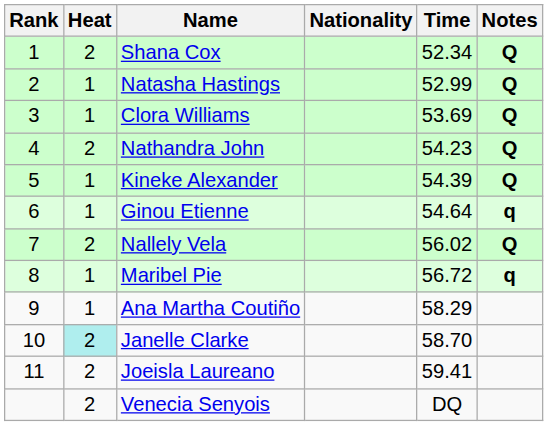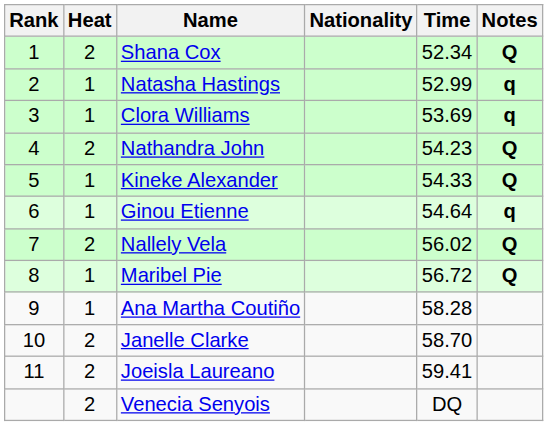 <table class="wikitable sortable" style="text-align:center">
 <tr>
 <th>Rank</th>
 <th>Heat</th>
 <th>Name</th>
 <th>Nationality</th>
 <th>Time</th>
 <th>Notes</th>
 </tr>
 <tr bgcolor=ccffcc>
 <td align=center>1</td>
 <td align=center>2</td>
 <td align=left><a href='#'>Shana Cox</a></td>
 <td align=left></td>
 <td>52.34</td>
 <td><strong>Q</strong></td>
 </tr>
 <tr bgcolor=ccffcc>
 <td align=center>2</td>
 <td align=center>1</td>
 <td align=left><a href='#'>Natasha Hastings</a></td>
 <td align=left></td>
 <td>52.99</td>
-<td><strong>Q</strong></td>
+<td><strong>q</strong></td>
 </tr>
 <tr bgcolor=ccffcc>
 <td align=center>3</td>
 <td align=center>1</td>
 <td align=left><a href='#'>Clora Williams</a></td>
 <td align=left></td>
 <td>53.69</td>
-<td><strong>Q</strong></td>
+<td><strong>q</strong></td>
 </tr>
 <tr bgcolor=ccffcc>
 <td align=center>4</td>
 <td align=center>2</td>
 <td align=left><a href='#'>Nathandra John</a></td>
 <td align=left></td>
 <td>54.23</td>
 <td><strong>Q</strong></td>
 </tr>
 <tr bgcolor=ccffcc>
 <td align=center>5</td>
 <td align=center>1</td>
 <td align=left><a href='#'>Kineke Alexander</a></td>
 <td align=left></td>
-<td>54.39</td>
+<td>54.33</td>
 <td><strong>Q</strong></td>
 </tr>
 <tr bgcolor=ddffdd>
 <td align=center>6</td>
 <td align=center>1</td>
 <td align=left><a href='#'>Ginou Etienne</a></td>
 <td align=left></td>
 <td>54.64</td>
 <td><strong>q</strong></td>
 </tr>
 <tr bgcolor=ccffcc>
 <td align=center>7</td>
 <td align=center>2</td>
 <td align=left><a href='#'>Nallely Vela</a></td>
 <td align=left></td>
 <td>56.02</td>
 <td><strong>Q</strong></td>
 </tr>
 <tr bgcolor=ddffdd>
 <td align=center>8</td>
 <td align=center>1</td>
 <td align=left><a href='#'>Maribel Pie</a></td>
 <td align=left></td>
 <td>56.72</td>
-<td><strong>q</strong></td>
+<td><strong>Q</strong></td>
 </tr>
 <tr>
 <td align=center>9</td>
 <td align=center>1</td>
 <td align=left><a href='#'>Ana Martha Coutiño</a></td>
 <td align=left></td>
-<td>58.29</td>
+<td>58.28</td>
 <td></td>
 </tr>
 <tr>
 <td align=center>10</td>
-<td align=center style="background: paleturquoise;">2</td>
+<td align=center>2</td>
 <td align=left><a href='#'>Janelle Clarke</a></td>
 <td align=left></td>
 <td>58.70</td>
 <td></td>
 </tr>
 <tr>
 <td align=center>11</td>
 <td align=center>2</td>
 <td align=left><a href='#'>Joeisla Laureano</a></td>
 <td align=left></td>
 <td>59.41</td>
 <td></td>
 </tr>
 <tr>
 <td align=center></td>
 <td align=center>2</td>
 <td align=left><a href='#'>Venecia Senyois</a></td>
 <td align=left></td>
 <td>DQ</td>
 <td></td>
 </tr>
 </table>
